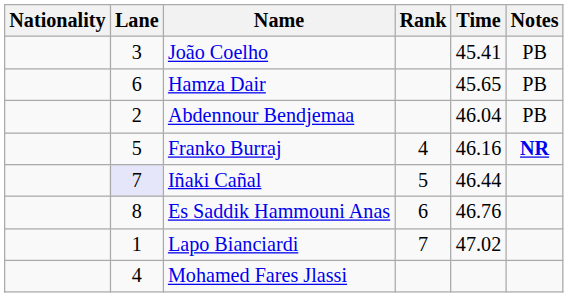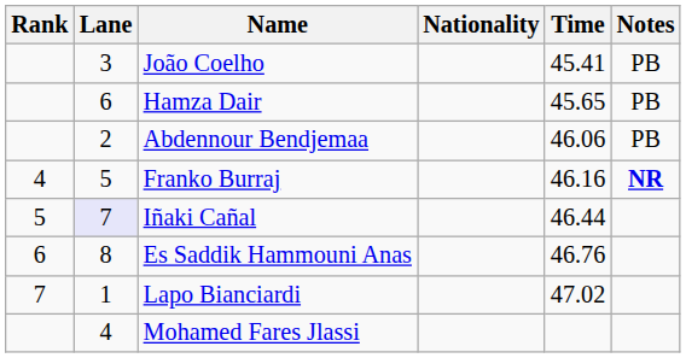 <table class="wikitable sortable" style="text-align:center">
 <tr>
-<th>Nationality</th>
+<th>Rank</th>
 <th>Lane</th>
 <th>Name</th>
-<th>Rank</th>
+<th>Nationality</th>
 <th>Time</th>
 <th>Notes</th>
 </tr>
 <tr>
-<td align=left></td>
+<td></td>
 <td>3</td>
 <td align=left><a href='#'>João Coelho</a></td>
-<td></td>
+<td align=left></td>
 <td>45.41</td>
 <td>PB</td>
 </tr>
 <tr>
-<td align=left></td>
+<td></td>
 <td>6</td>
 <td align=left><a href='#'>Hamza Dair</a></td>
-<td></td>
+<td align=left></td>
 <td>45.65</td>
 <td>PB</td>
 </tr>
 <tr>
-<td align=left></td>
+<td></td>
 <td>2</td>
 <td align=left><a href='#'>Abdennour Bendjemaa</a></td>
-<td></td>
-<td>46.04</td>
+<td align=left></td>
+<td>46.06</td>
 <td>PB</td>
 </tr>
 <tr>
-<td align=left></td>
+<td>4</td>
 <td>5</td>
 <td align=left><a href='#'>Franko Burraj</a></td>
-<td>4</td>
+<td align=left></td>
 <td>46.16</td>
 <td><strong><a href='#'>NR</a></strong></td>
 </tr>
 <tr>
-<td align=left></td>
+<td>5</td>
 <td style="background: lavender;">7</td>
 <td align=left><a href='#'>Iñaki Cañal</a></td>
-<td>5</td>
+<td align=left></td>
 <td>46.44</td>
 <td></td>
 </tr>
 <tr>
-<td align=left></td>
+<td>6</td>
 <td>8</td>
 <td align=left><a href='#'>Es Saddik Hammouni Anas</a></td>
-<td>6</td>
+<td align=left></td>
 <td>46.76</td>
 <td></td>
 </tr>
 <tr>
-<td align=left></td>
+<td>7</td>
 <td>1</td>
 <td align=left><a href='#'>Lapo Bianciardi</a></td>
-<td>7</td>
+<td align=left></td>
 <td>47.02</td>
 <td></td>
 </tr>
 <tr>
-<td align=left></td>
+<td></td>
 <td>4</td>
 <td align=left><a href='#'>Mohamed Fares Jlassi</a></td>
-<td></td>
+<td align=left></td>
 <td></td>
 <td></td>
 </tr>
 </table>
